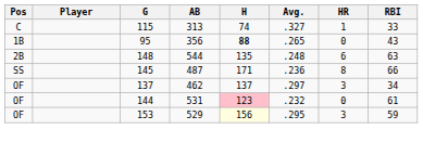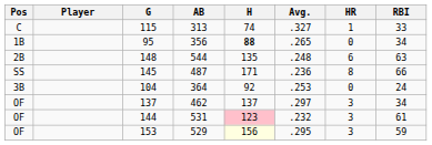 <table class="wikitable sortable">
 <tr>
 <th bgcolor="#DDDDFF" width="5%">Pos</th>
 <th bgcolor="#DDDDFF" width="16%">Player</th>
 <th bgcolor="#DDDDFF" width="9%">G</th>
 <th bgcolor="#DDDDFF" width="9%">AB</th>
 <th bgcolor="#DDDDFF" width="9%">H</th>
 <th bgcolor="#DDDDFF" width="9%">Avg.</th>
 <th bgcolor="#DDDDFF" width="9%">HR</th>
 <th bgcolor="#DDDDFF" width="9%">RBI</th>
 </tr>
 <tr align="center">
 <td>C</td>
 <td></td>
 <td>115</td>
 <td>313</td>
 <td>74</td>
 <td>.327</td>
 <td>1</td>
 <td>33</td>
 </tr>
 <tr align="center">
 <td>1B</td>
 <td></td>
 <td>95</td>
 <td>356</td>
 <td><strong>88</strong></td>
 <td>.265</td>
 <td>0</td>
-<td>43</td>
+<td>34</td>
 </tr>
 <tr align="center">
 <td>2B</td>
 <td></td>
 <td>148</td>
 <td>544</td>
 <td>135</td>
 <td>.248</td>
 <td>6</td>
 <td>63</td>
 </tr>
 <tr align="center">
 <td>SS</td>
 <td></td>
 <td>145</td>
 <td>487</td>
 <td>171</td>
 <td>.236</td>
 <td>8</td>
 <td>66</td>
 </tr>
 <tr align="center">
+<td>3B</td>
+<td></td>
+<td>104</td>
+<td>364</td>
+<td>92</td>
+<td>.253</td>
+<td>0</td>
+<td>24</td>
+</tr>
+<tr align="center">
 <td>OF</td>
 <td></td>
 <td>137</td>
 <td>462</td>
 <td>137</td>
 <td>.297</td>
 <td>3</td>
 <td>34</td>
 </tr>
 <tr align="center">
 <td>OF</td>
 <td></td>
 <td>144</td>
 <td>531</td>
 <td style="background: pink;">123</td>
 <td>.232</td>
-<td>0</td>
+<td>3</td>
 <td>61</td>
 </tr>
 <tr align="center">
 <td>OF</td>
 <td></td>
 <td>153</td>
 <td>529</td>
 <td style="background: lightyellow;">156</td>
 <td>.295</td>
 <td>3</td>
 <td>59</td>
 </tr>
 </table>
